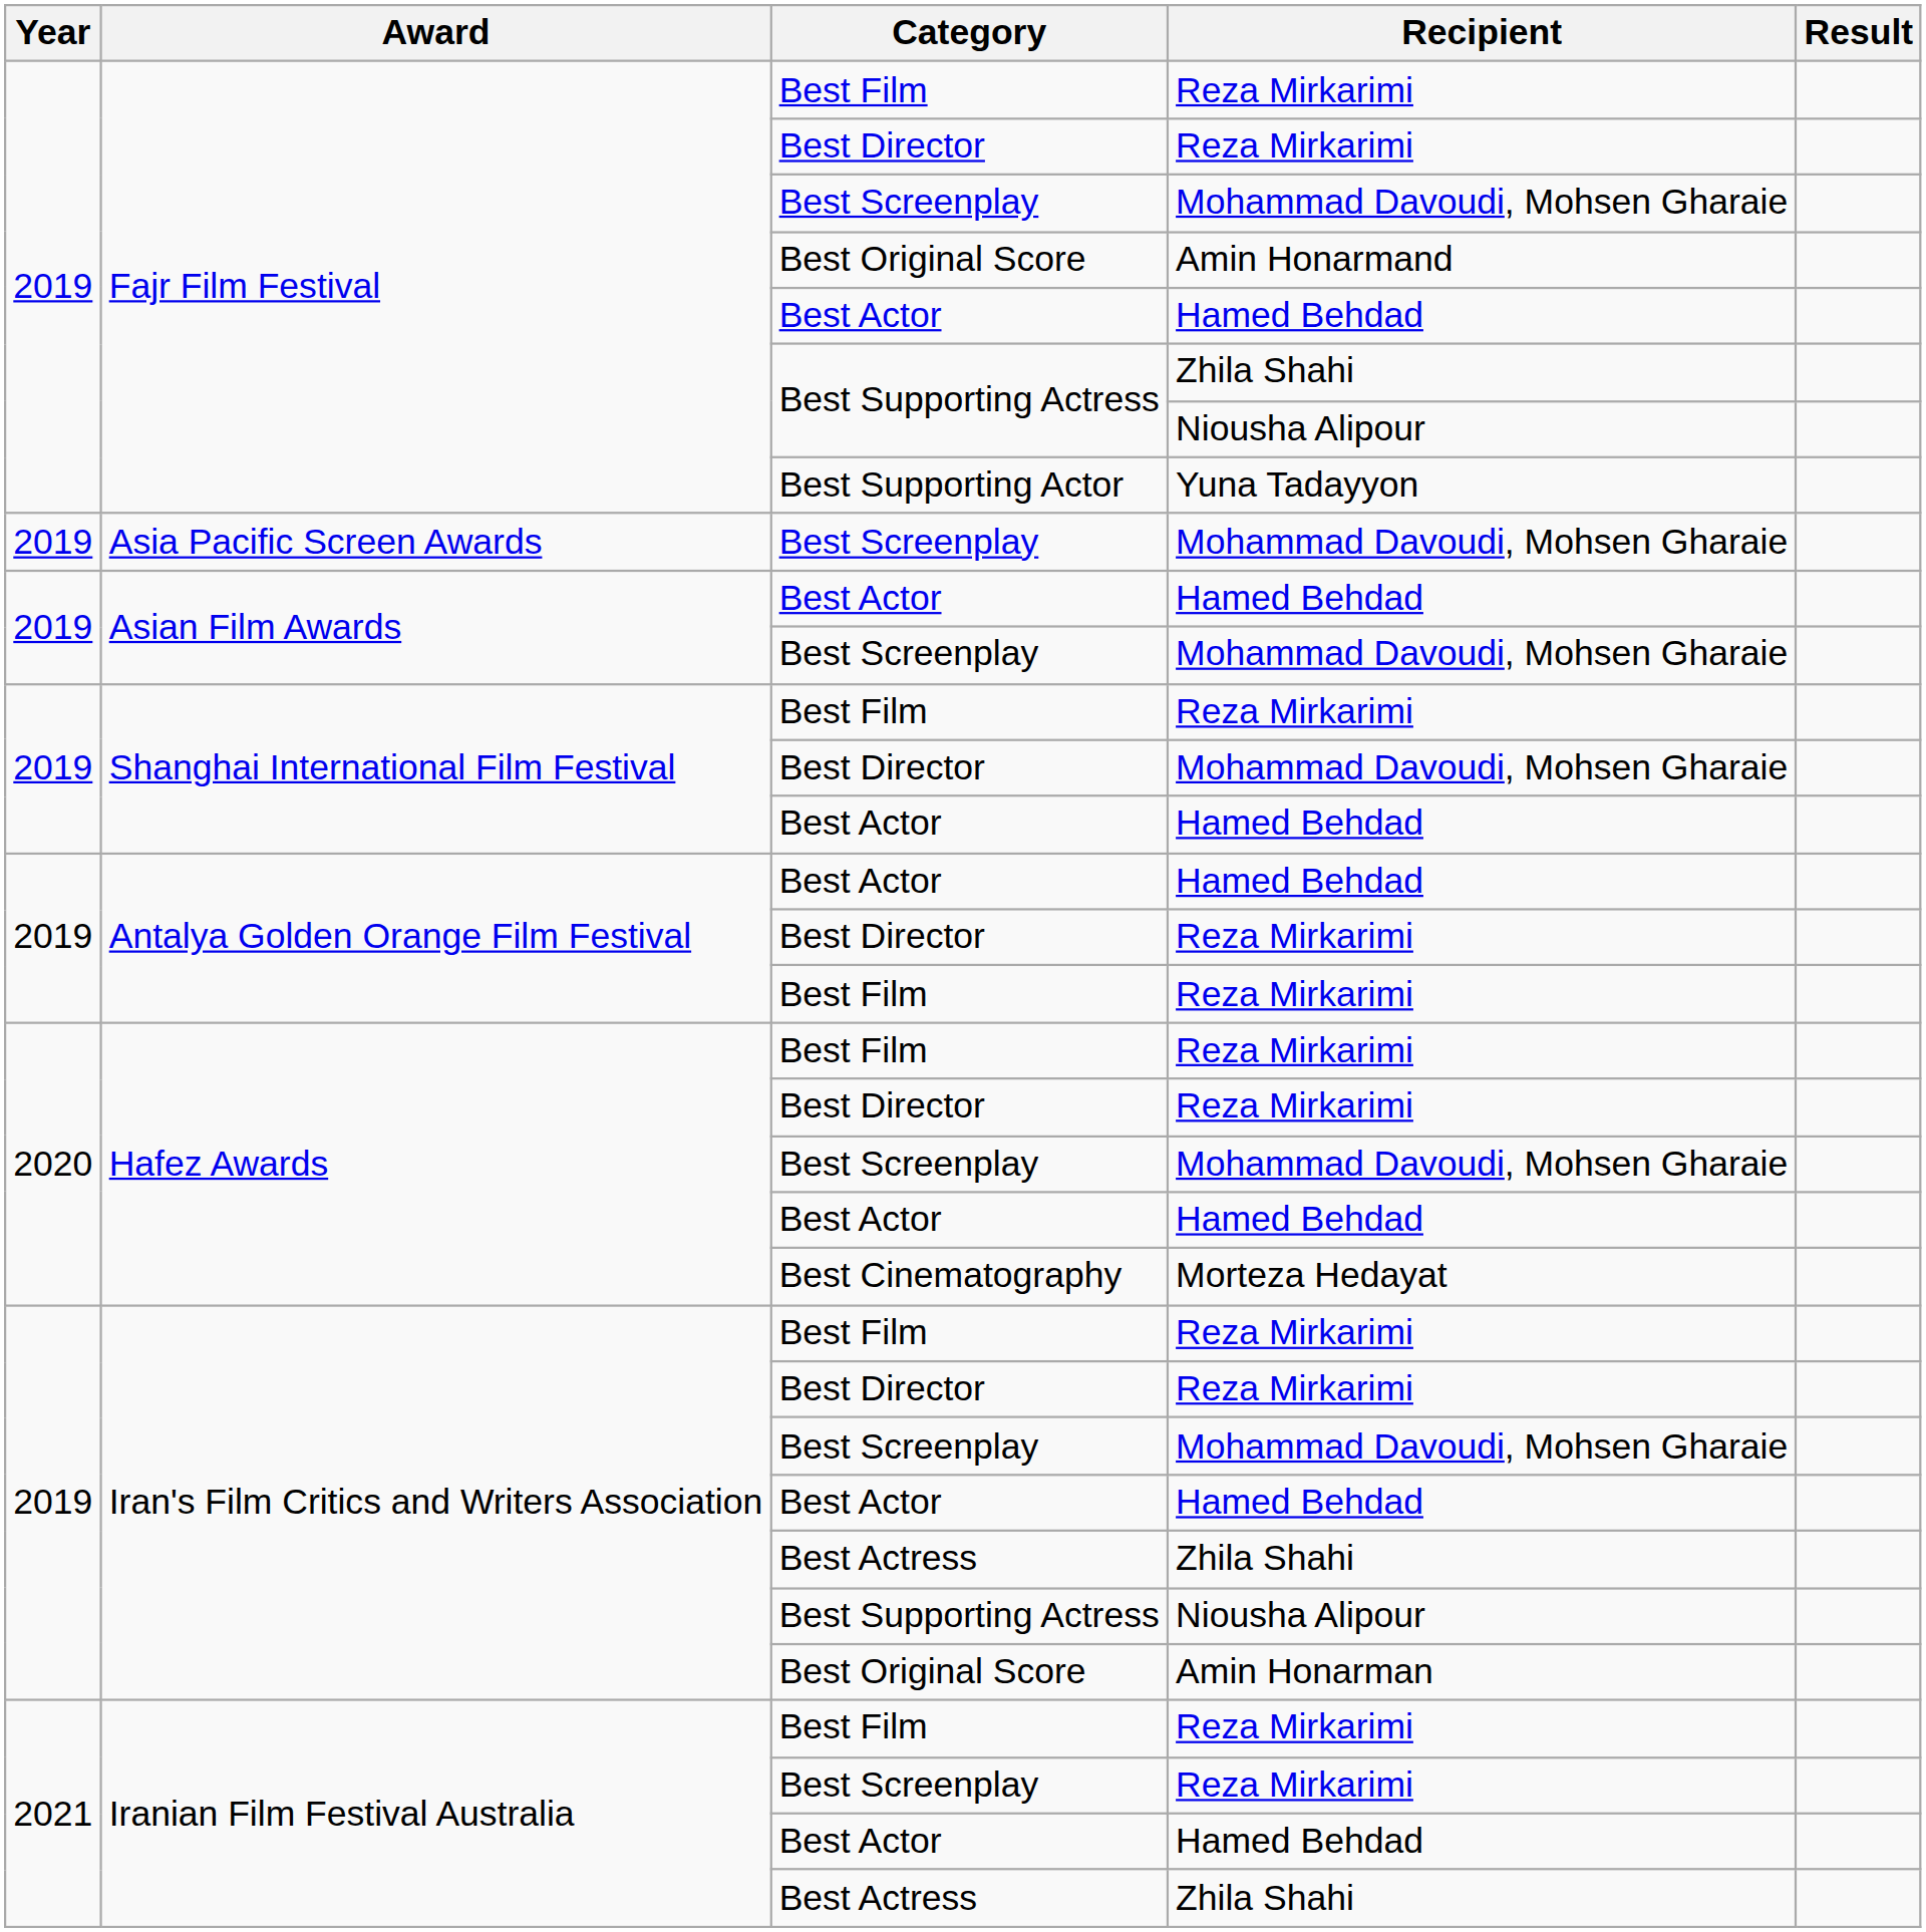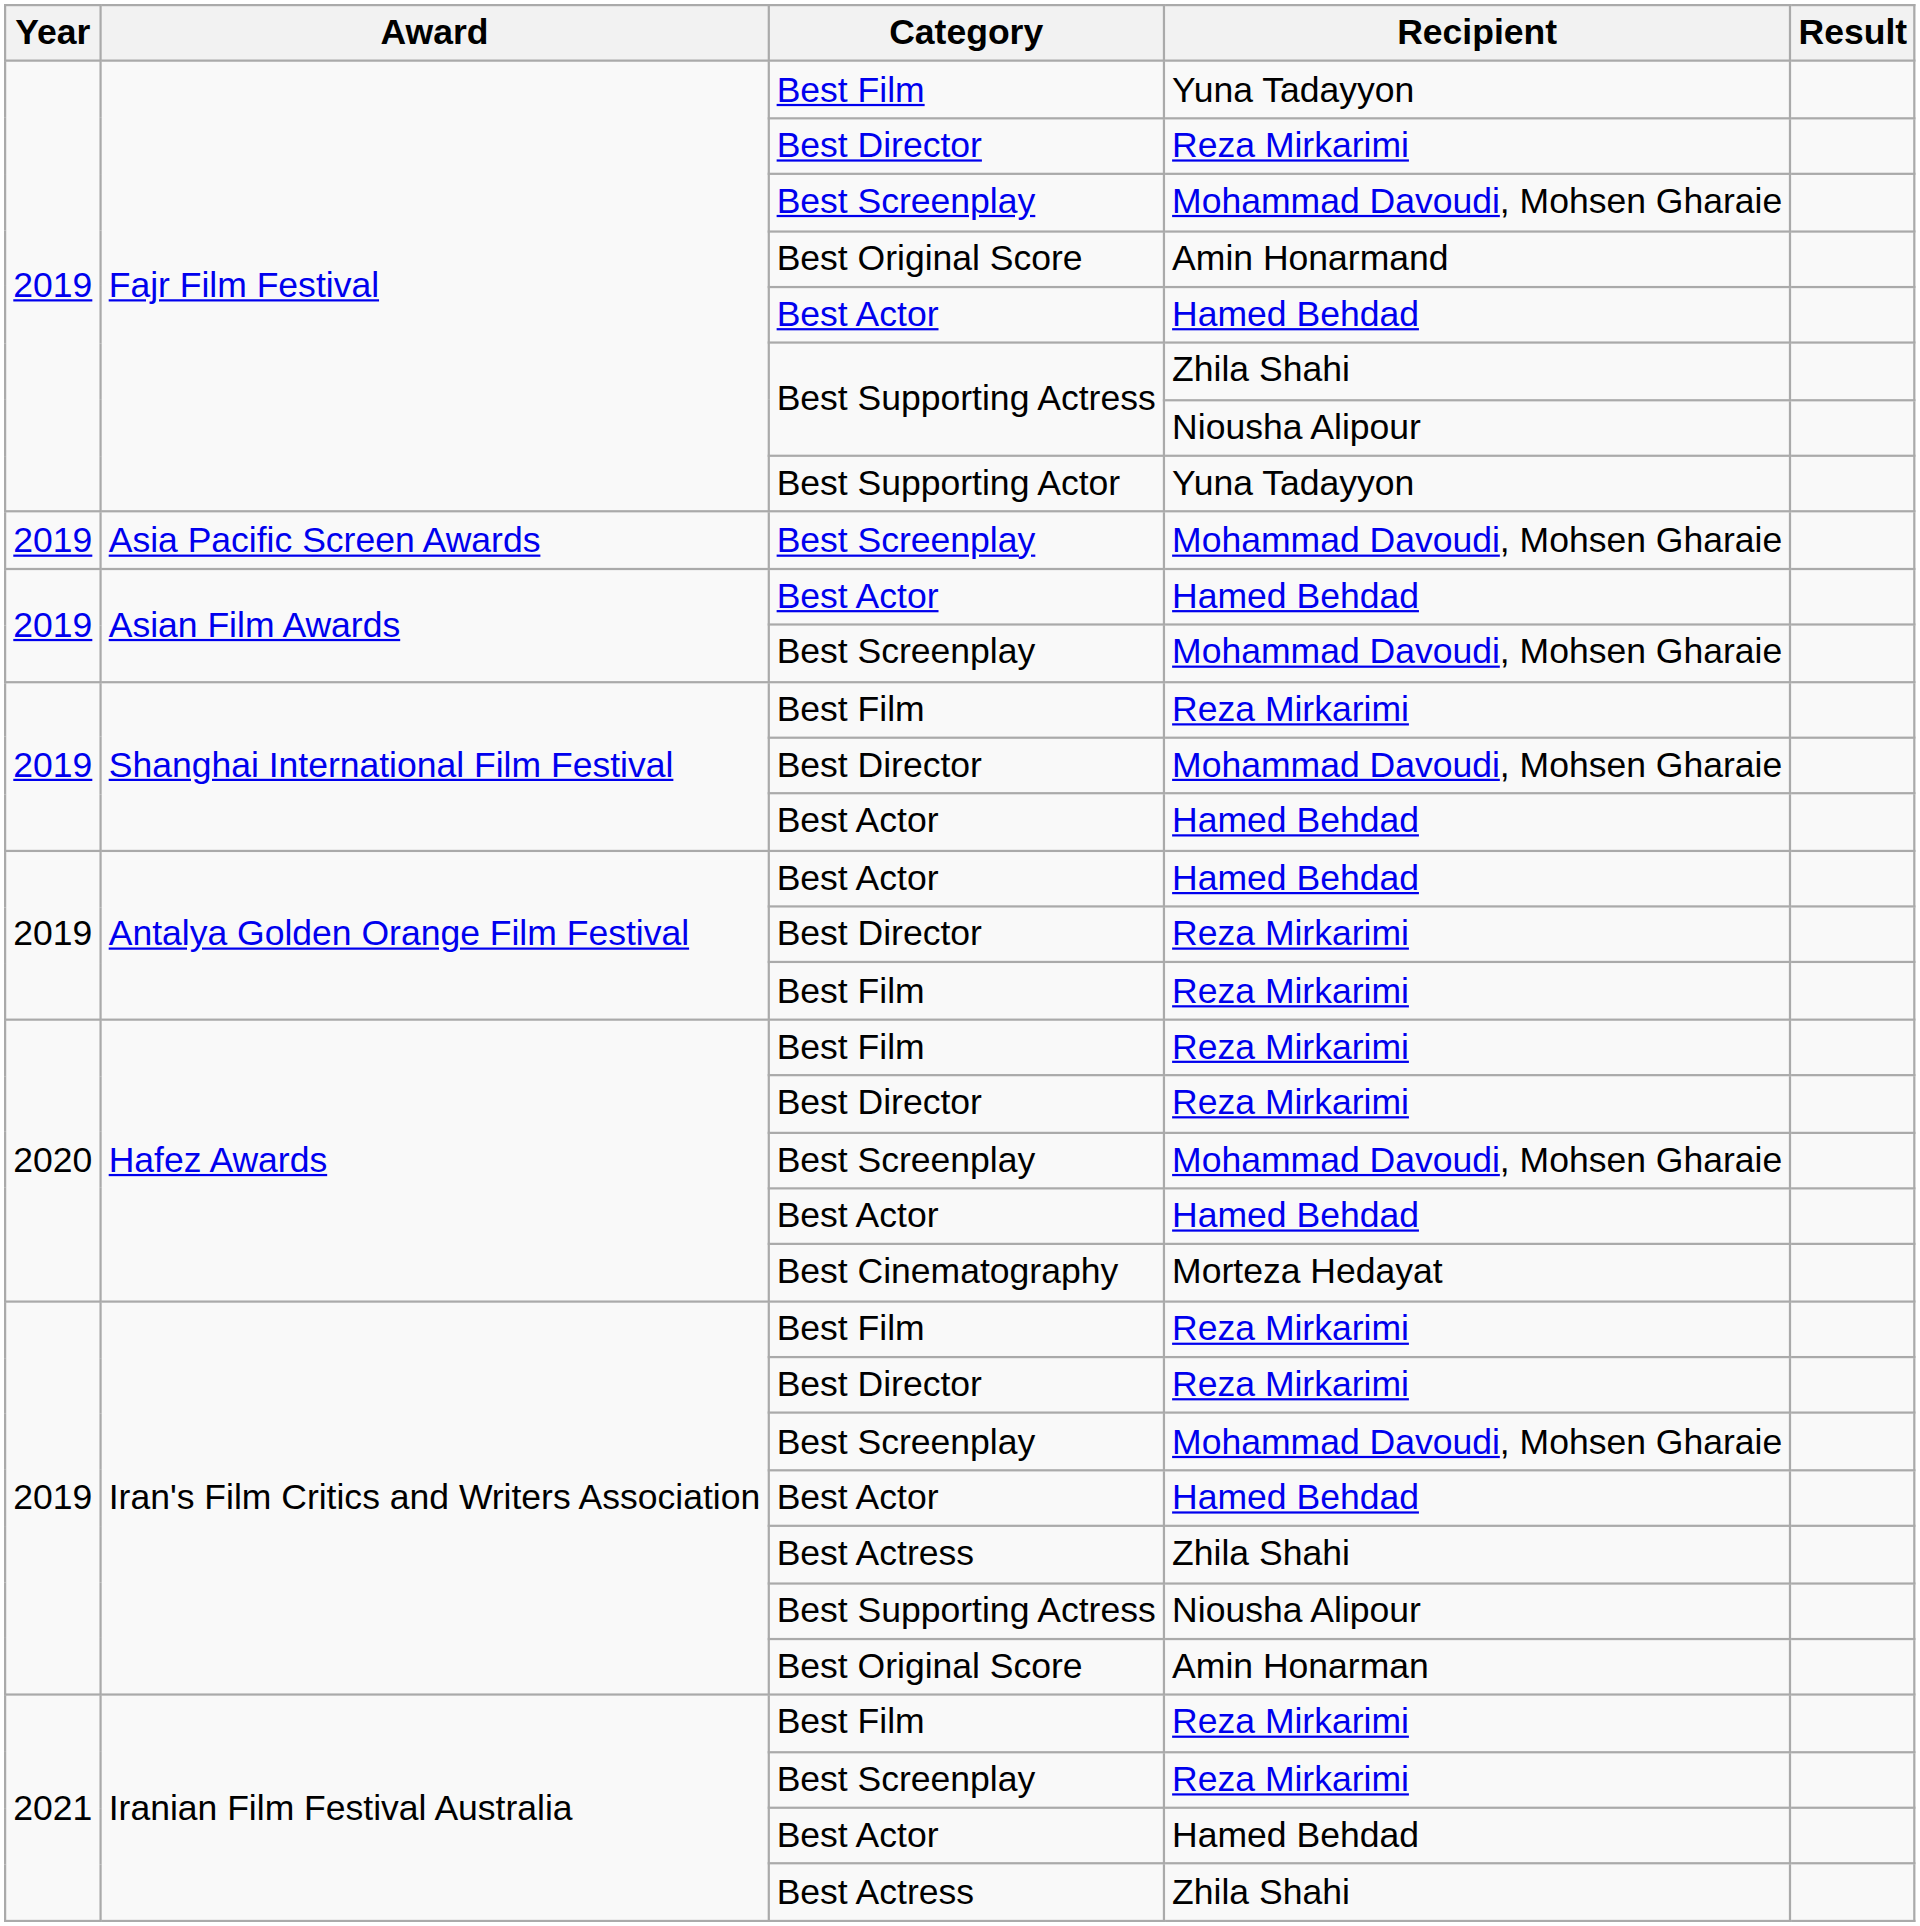 <table class="wikitable sortable">
 <tr>
 <th>Year</th>
 <th>Award</th>
 <th>Category</th>
 <th>Recipient</th>
 <th>Result</th>
 </tr>
 <tr>
 <td rowspan="8"><a href='#'>2019</a></td>
 <td rowspan="8"><a href='#'>Fajr Film Festival</a></td>
 <td><a href='#'>Best Film</a></td>
-<td><a href='#'>Reza Mirkarimi</a></td>
+<td>Yuna Tadayyon</td>
 <td></td>
 </tr>
 <tr>
 <td><a href='#'>Best Director</a></td>
 <td><a href='#'>Reza Mirkarimi</a></td>
 <td></td>
 </tr>
 <tr>
 <td><a href='#'>Best Screenplay</a></td>
 <td><a href='#'>Mohammad Davoudi</a>, Mohsen Gharaie</td>
 <td></td>
 </tr>
 <tr>
 <td>Best Original Score</td>
 <td>Amin Honarmand</td>
 <td></td>
 </tr>
 <tr>
 <td><a href='#'>Best Actor</a></td>
 <td><a href='#'>Hamed Behdad</a></td>
 <td></td>
 </tr>
 <tr>
 <td rowspan="2">Best Supporting Actress</td>
 <td>Zhila Shahi</td>
 <td></td>
 </tr>
 <tr>
 <td>Niousha Alipour</td>
 <td></td>
 </tr>
 <tr>
 <td>Best Supporting Actor</td>
 <td>Yuna Tadayyon</td>
 <td></td>
 </tr>
 <tr>
 <td><a href='#'>2019</a></td>
 <td><a href='#'>Asia Pacific Screen Awards</a></td>
 <td><a href='#'>Best Screenplay</a></td>
 <td><a href='#'>Mohammad Davoudi</a>, Mohsen Gharaie</td>
 <td></td>
 </tr>
 <tr>
 <td rowspan="2"><a href='#'>2019</a></td>
 <td rowspan="2"><a href='#'>Asian Film Awards</a></td>
 <td><a href='#'>Best Actor</a></td>
 <td><a href='#'>Hamed Behdad</a></td>
 <td></td>
 </tr>
 <tr>
 <td>Best Screenplay</td>
 <td><a href='#'>Mohammad Davoudi</a>, Mohsen Gharaie</td>
 <td></td>
 </tr>
 <tr>
 <td rowspan="3"><a href='#'>2019</a></td>
 <td rowspan="3"><a href='#'>Shanghai International Film Festival</a></td>
 <td>Best Film</td>
 <td><a href='#'>Reza Mirkarimi</a></td>
 <td></td>
 </tr>
 <tr>
 <td>Best Director</td>
 <td><a href='#'>Mohammad Davoudi</a>, Mohsen Gharaie</td>
 <td></td>
 </tr>
 <tr>
 <td>Best Actor</td>
 <td><a href='#'>Hamed Behdad</a></td>
 <td></td>
 </tr>
 <tr>
 <td rowspan="3">2019</td>
 <td rowspan="3"><a href='#'>Antalya Golden Orange Film Festival</a></td>
 <td>Best Actor</td>
 <td><a href='#'>Hamed Behdad</a></td>
 <td></td>
 </tr>
 <tr>
 <td>Best Director</td>
 <td><a href='#'>Reza Mirkarimi</a></td>
 <td></td>
 </tr>
 <tr>
 <td>Best Film</td>
 <td><a href='#'>Reza Mirkarimi</a></td>
 <td></td>
 </tr>
 <tr>
 <td rowspan="5">2020</td>
 <td rowspan="5"><a href='#'>Hafez Awards</a></td>
 <td>Best Film</td>
 <td><a href='#'>Reza Mirkarimi</a></td>
 <td></td>
 </tr>
 <tr>
 <td>Best Director</td>
 <td><a href='#'>Reza Mirkarimi</a></td>
 <td></td>
 </tr>
 <tr>
 <td>Best Screenplay</td>
 <td><a href='#'>Mohammad Davoudi</a>, Mohsen Gharaie</td>
 <td></td>
 </tr>
 <tr>
 <td>Best Actor</td>
 <td><a href='#'>Hamed Behdad</a></td>
 <td></td>
 </tr>
 <tr>
 <td>Best Cinematography</td>
 <td>Morteza Hedayat</td>
 <td></td>
 </tr>
 <tr>
 <td rowspan="7">2019</td>
 <td rowspan="7">Iran's Film Critics and Writers Association</td>
 <td>Best Film</td>
 <td><a href='#'>Reza Mirkarimi</a></td>
 <td></td>
 </tr>
 <tr>
 <td>Best Director</td>
 <td><a href='#'>Reza Mirkarimi</a></td>
 <td></td>
 </tr>
 <tr>
 <td>Best Screenplay</td>
 <td><a href='#'>Mohammad Davoudi</a>, Mohsen Gharaie</td>
 <td></td>
 </tr>
 <tr>
 <td>Best Actor</td>
 <td><a href='#'>Hamed Behdad</a></td>
 <td></td>
 </tr>
 <tr>
 <td>Best Actress</td>
 <td>Zhila Shahi</td>
 <td></td>
 </tr>
 <tr>
 <td>Best Supporting Actress</td>
 <td>Niousha Alipour</td>
 <td></td>
 </tr>
 <tr>
 <td>Best Original Score</td>
 <td>Amin Honarman</td>
 <td></td>
 </tr>
 <tr>
 <td rowspan="4">2021</td>
 <td rowspan="4">Iranian Film Festival Australia</td>
 <td>Best Film</td>
 <td><a href='#'>Reza Mirkarimi</a></td>
 <td></td>
 </tr>
 <tr>
 <td>Best Screenplay</td>
 <td><a href='#'>Reza Mirkarimi</a></td>
 <td></td>
 </tr>
 <tr>
 <td>Best Actor</td>
 <td>Hamed Behdad</td>
 <td></td>
 </tr>
 <tr>
 <td>Best Actress</td>
 <td>Zhila Shahi</td>
 <td></td>
 </tr>
 </table>
